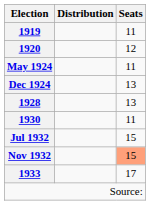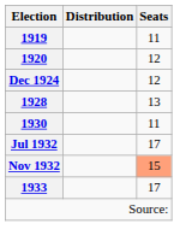 <table class=wikitable style="font-size:90%; text-align:center">
 <tr>
 <th>Election</th>
 <th>Distribution</th>
 <th>Seats</th>
 </tr>
 <tr>
 <th><a href='#'>1919</a></th>
 <td align=left>          </td>
 <td>11</td>
 </tr>
 <tr>
 <th><a href='#'>1920</a></th>
 <td align=left>            </td>
 <td>12</td>
 </tr>
 <tr>
-<th><a href='#'>May 1924</a></th>
-<td align=left>          </td>
-<td>11</td>
-</tr>
-<tr>
 <th><a href='#'>Dec 1924</a></th>
 <td align=left>            </td>
-<td>13</td>
+<td>12</td>
 </tr>
 <tr>
 <th><a href='#'>1928</a></th>
 <td align=left>            </td>
 <td>13</td>
 </tr>
 <tr>
 <th><a href='#'>1930</a></th>
 <td align=left>             </td>
 <td>11</td>
 </tr>
 <tr>
 <th><a href='#'>Jul 1932</a></th>
 <td align=left>              </td>
-<td>15</td>
+<td>17</td>
 </tr>
 <tr>
 <th><a href='#'>Nov 1932</a></th>
 <td align=left>              </td>
 <td style="background: lightsalmon;">15</td>
 </tr>
 <tr>
 <th><a href='#'>1933</a></th>
 <td align=left>                </td>
 <td>17</td>
 </tr>
 <tr>
 <td colspan=3 align=right>Source: </td>
 </tr>
 </table>
